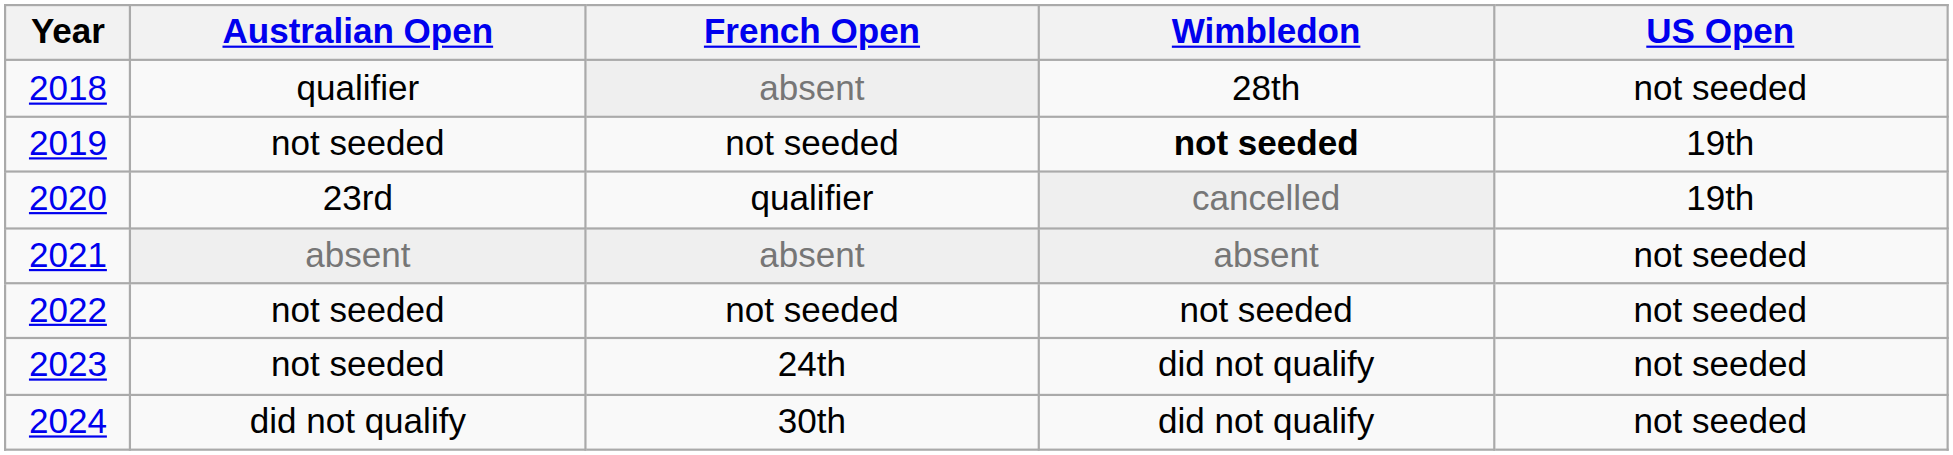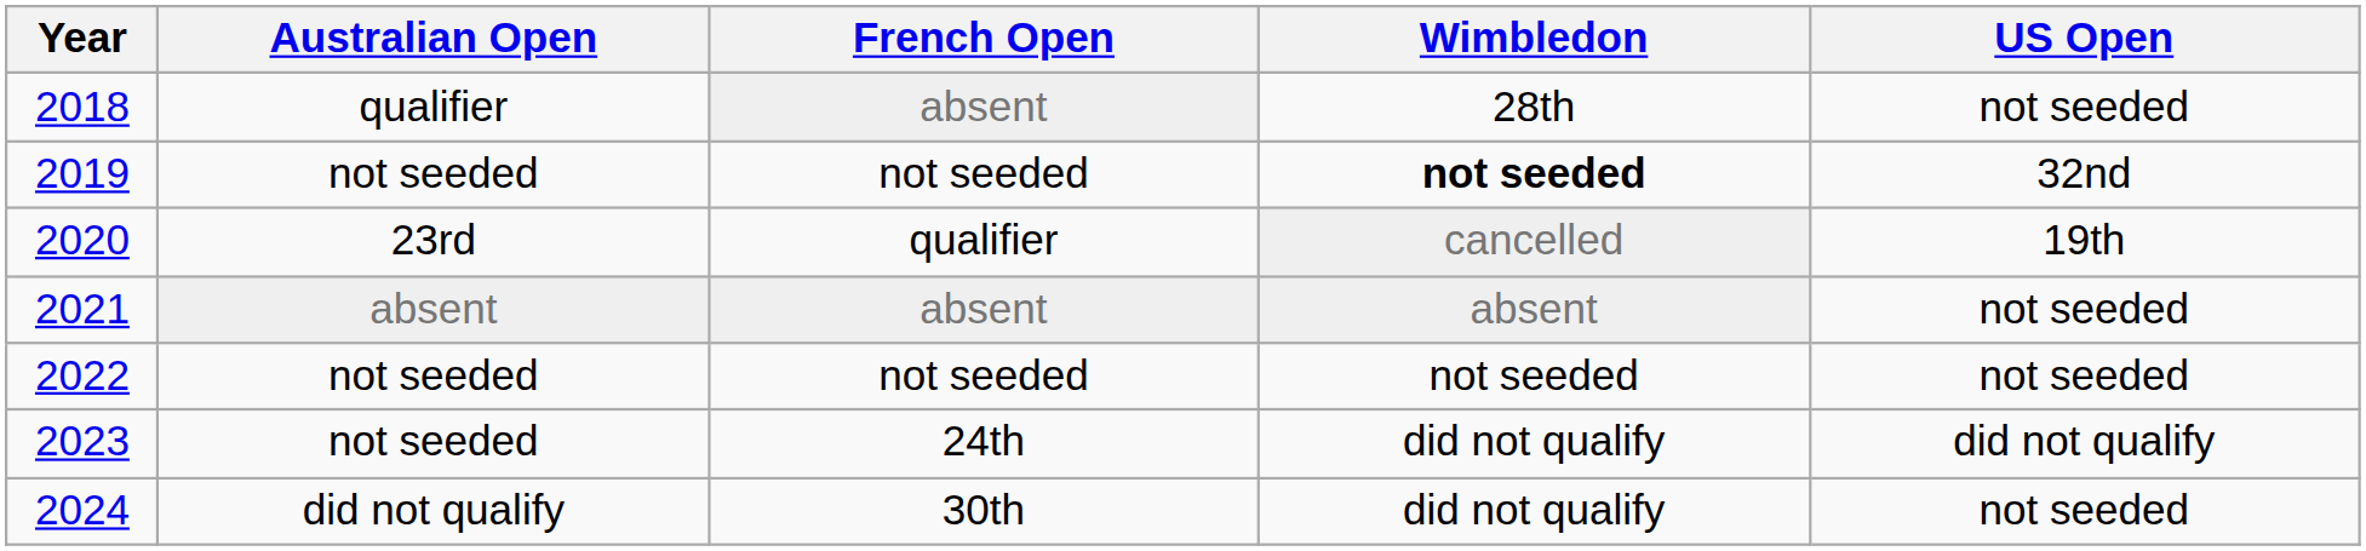 <table class=wikitable style=text-align:center>
 <tr>
 <th width=50>Year</th>
 <th width=200><a href='#'>Australian Open</a></th>
 <th width=200><a href='#'>French Open</a></th>
 <th width=200><a href='#'>Wimbledon</a></th>
 <th width=200><a href='#'>US Open</a></th>
 </tr>
 <tr>
 <td><a href='#'>2018</a></td>
 <td>qualifier</td>
 <td style="color:#767676;background:#efefef;">absent</td>
 <td>28th</td>
 <td>not seeded</td>
 </tr>
 <tr>
 <td><a href='#'>2019</a></td>
 <td>not seeded</td>
 <td>not seeded</td>
 <td><strong>not seeded</strong></td>
-<td>19th</td>
+<td>32nd</td>
 </tr>
 <tr>
 <td><a href='#'>2020</a></td>
 <td>23rd</td>
 <td>qualifier</td>
 <td style="color:#767676;background:#efefef;">cancelled</td>
 <td>19th</td>
 </tr>
 <tr>
 <td><a href='#'>2021</a></td>
 <td style="color:#767676;background:#efefef;">absent</td>
 <td style="color:#767676;background:#efefef;">absent</td>
 <td style="color:#767676;background:#efefef;">absent</td>
 <td>not seeded</td>
 </tr>
 <tr>
 <td><a href='#'>2022</a></td>
 <td>not seeded</td>
 <td>not seeded</td>
 <td>not seeded</td>
 <td>not seeded</td>
 </tr>
 <tr>
 <td><a href='#'>2023</a></td>
 <td>not seeded</td>
 <td>24th</td>
 <td>did not qualify</td>
-<td>not seeded</td>
+<td>did not qualify</td>
 </tr>
 <tr>
 <td><a href='#'>2024</a></td>
 <td>did not qualify</td>
 <td>30th</td>
 <td>did not qualify</td>
 <td>not seeded</td>
 </tr>
 </table>
